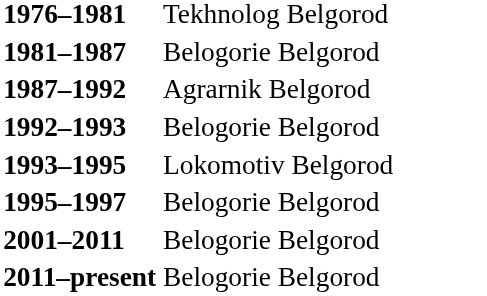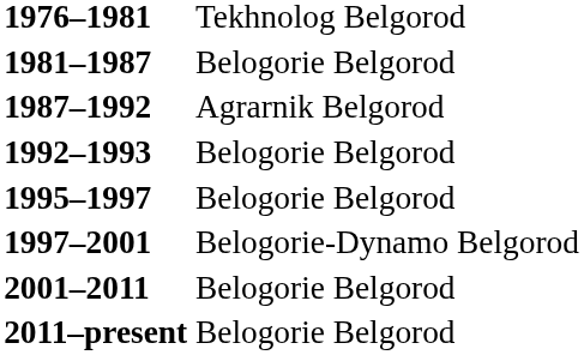 <table>
 <tr>
 <td><strong>1976–1981</strong></td>
 <td>Tekhnolog Belgorod</td>
 </tr>
 <tr>
 <td><strong>1981–1987</strong></td>
 <td>Belogorie Belgorod</td>
 </tr>
 <tr>
 <td><strong>1987–1992</strong></td>
 <td>Agrarnik Belgorod</td>
 </tr>
 <tr>
 <td><strong>1992–1993</strong></td>
 <td>Belogorie Belgorod</td>
 </tr>
 <tr>
-<td><strong>1993–1995</strong></td>
-<td>Lokomotiv Belgorod</td>
+<td><strong>1995–1997</strong></td>
+<td>Belogorie Belgorod</td>
 </tr>
 <tr>
-<td><strong>1995–1997</strong></td>
-<td>Belogorie Belgorod</td>
+<td><strong>1997–2001</strong></td>
+<td>Belogorie-Dynamo Belgorod</td>
 </tr>
 <tr>
 <td><strong>2001–2011</strong></td>
 <td>Belogorie Belgorod</td>
 </tr>
 <tr>
 <td><strong>2011–present</strong></td>
 <td>Belogorie Belgorod</td>
 </tr>
 </table>
